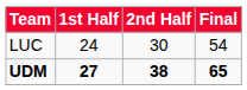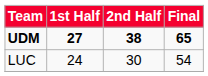 <table class="wikitable" align=right>
 <tr style="background: #F5002F; color: #FFFFFF">
 <td><strong>Team</strong></td>
 <td><strong>1st Half</strong></td>
 <td><strong>2nd Half</strong></td>
 <td><strong>Final</strong></td>
 </tr>
 <tr>
+<td><strong>UDM</strong></td>
+<td align=center><strong>27</strong></td>
+<td align=center><strong>38</strong></td>
+<td align=center><strong>65</strong></td>
+</tr>
+<tr>
 <td>LUC</td>
 <td align=center>24</td>
 <td align=center>30</td>
 <td align=center>54</td>
 </tr>
 <tr>
-<td><strong>UDM</strong></td>
-<td align=center><strong>27</strong></td>
-<td align=center><strong>38</strong></td>
-<td align=center><strong>65</strong></td>
-</tr>
-<tr>
 </tr>
 </table>
